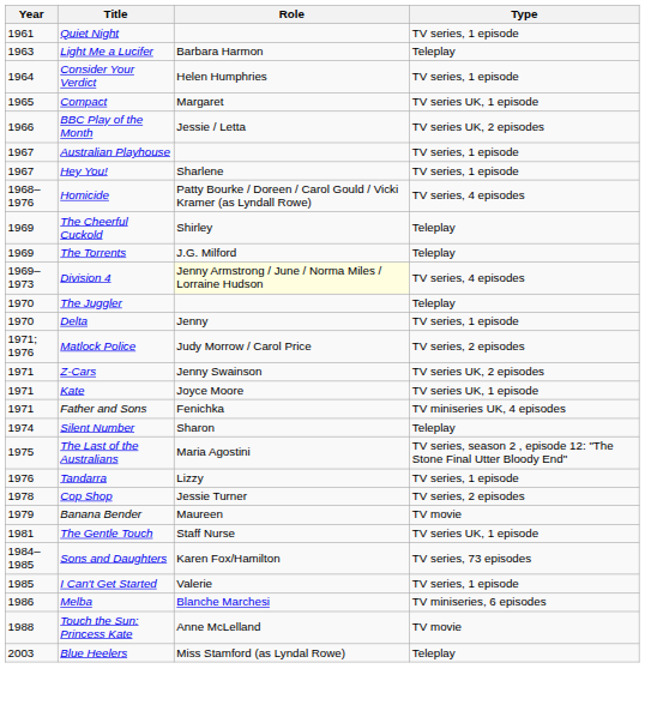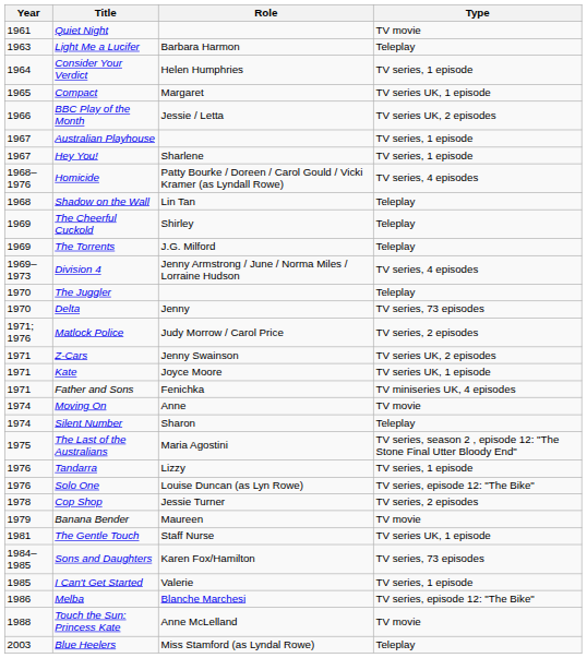 <table class="wikitable">
 <tr>
 <th>Year</th>
 <th>Title</th>
 <th>Role</th>
 <th>Type</th>
 </tr>
 <tr>
 <td>1961</td>
 <td><em><a href='#'>Quiet Night</a></em></td>
 <td></td>
-<td>TV series, 1 episode</td>
+<td>TV movie</td>
 </tr>
 <tr>
 <td>1963</td>
 <td><em><a href='#'>Light Me a Lucifer</a></em></td>
 <td>Barbara Harmon</td>
 <td>Teleplay</td>
 </tr>
 <tr>
 <td>1964</td>
 <td><em><a href='#'>Consider Your Verdict</a></em></td>
 <td>Helen Humphries</td>
 <td>TV series, 1 episode</td>
 </tr>
 <tr>
 <td>1965</td>
 <td><em><a href='#'>Compact</a></em></td>
 <td>Margaret</td>
 <td>TV series UK, 1 episode</td>
 </tr>
 <tr>
 <td>1966</td>
 <td><em><a href='#'>BBC Play of the Month</a></em></td>
 <td>Jessie / Letta</td>
 <td>TV series UK, 2 episodes</td>
 </tr>
 <tr>
 <td>1967</td>
 <td><em><a href='#'>Australian Playhouse</a></em></td>
 <td></td>
 <td>TV series, 1 episode</td>
 </tr>
 <tr>
 <td>1967</td>
 <td><em><a href='#'>Hey You!</a></em></td>
 <td>Sharlene</td>
 <td>TV series, 1 episode</td>
 </tr>
 <tr>
 <td>1968–1976</td>
 <td><em><a href='#'>Homicide</a></em></td>
 <td>Patty Bourke / Doreen / Carol Gould / Vicki Kramer (as Lyndall Rowe)</td>
 <td>TV series, 4 episodes</td>
 </tr>
 <tr>
+<td>1968</td>
+<td><em><a href='#'>Shadow on the Wall</a></em></td>
+<td>Lin Tan</td>
+<td>Teleplay</td>
+</tr>
+<tr>
 <td>1969</td>
 <td><em><a href='#'>The Cheerful Cuckold</a></em></td>
 <td>Shirley</td>
 <td>Teleplay</td>
 </tr>
 <tr>
 <td>1969</td>
 <td><em><a href='#'>The Torrents</a></em></td>
 <td>J.G. Milford</td>
 <td>Teleplay</td>
 </tr>
 <tr>
 <td>1969–1973</td>
 <td><em><a href='#'>Division 4</a></em></td>
-<td style="background: lightyellow;">Jenny Armstrong / June / Norma Miles / Lorraine Hudson</td>
+<td>Jenny Armstrong / June / Norma Miles / Lorraine Hudson</td>
 <td>TV series, 4 episodes</td>
 </tr>
 <tr>
 <td>1970</td>
 <td><em><a href='#'>The Juggler</a></em></td>
 <td></td>
 <td>Teleplay</td>
 </tr>
 <tr>
 <td>1970</td>
 <td><em><a href='#'>Delta</a></em></td>
 <td>Jenny</td>
-<td>TV series, 1 episode</td>
+<td>TV series, 73 episodes</td>
 </tr>
 <tr>
 <td>1971; 1976</td>
 <td><em><a href='#'>Matlock Police</a></em></td>
 <td>Judy Morrow / Carol Price</td>
 <td>TV series, 2 episodes</td>
 </tr>
 <tr>
 <td>1971</td>
 <td><em><a href='#'>Z-Cars</a></em></td>
 <td>Jenny Swainson</td>
 <td>TV series UK, 2 episodes</td>
 </tr>
 <tr>
 <td>1971</td>
 <td><em><a href='#'>Kate</a></em></td>
 <td>Joyce Moore</td>
 <td>TV series UK, 1 episode</td>
 </tr>
 <tr>
 <td>1971</td>
 <td><em>Father and Sons</em></td>
 <td>Fenichka</td>
 <td>TV miniseries UK, 4 episodes</td>
 </tr>
 <tr>
 <td>1974</td>
+<td><em><a href='#'>Moving On</a></em></td>
+<td>Anne</td>
+<td>TV movie</td>
+</tr>
+<tr>
+<td>1974</td>
 <td><em><a href='#'>Silent Number</a></em></td>
 <td>Sharon</td>
 <td>Teleplay</td>
 </tr>
 <tr>
 <td>1975</td>
 <td><em><a href='#'>The Last of the Australians</a></em></td>
 <td>Maria Agostini</td>
 <td>TV series, season 2 , episode 12: "The Stone Final Utter Bloody End"</td>
 </tr>
 <tr>
 <td>1976</td>
 <td><em><a href='#'>Tandarra</a></em></td>
 <td>Lizzy</td>
 <td>TV series, 1 episode</td>
+</tr>
+<tr>
+<td>1976</td>
+<td><em><a href='#'>Solo One</a></em></td>
+<td>Louise Duncan (as Lyn Rowe)</td>
+<td>TV series, episode 12: "The Bike"</td>
 </tr>
 <tr>
 <td>1978</td>
 <td><em><a href='#'>Cop Shop</a></em></td>
 <td>Jessie Turner</td>
 <td>TV series, 2 episodes</td>
 </tr>
 <tr>
 <td>1979</td>
 <td><em>Banana Bender</em></td>
 <td>Maureen</td>
 <td>TV movie</td>
 </tr>
 <tr>
 <td>1981</td>
 <td><em><a href='#'>The Gentle Touch</a></em></td>
 <td>Staff Nurse</td>
 <td>TV series UK, 1 episode</td>
 </tr>
 <tr>
 <td>1984–1985</td>
 <td><em><a href='#'>Sons and Daughters</a></em></td>
 <td>Karen Fox/Hamilton</td>
 <td>TV series, 73 episodes</td>
 </tr>
 <tr>
 <td>1985</td>
 <td><em><a href='#'>I Can't Get Started</a></em></td>
 <td>Valerie</td>
 <td>TV series, 1 episode</td>
 </tr>
 <tr>
 <td>1986</td>
 <td><em><a href='#'>Melba</a></em></td>
 <td><a href='#'>Blanche Marchesi</a></td>
-<td>TV miniseries, 6 episodes</td>
+<td>TV series, episode 12: "The Bike"</td>
 </tr>
 <tr>
 <td>1988</td>
 <td><em><a href='#'>Touch the Sun: Princess Kate</a></em></td>
 <td>Anne McLelland</td>
 <td>TV movie</td>
 </tr>
 <tr>
 <td>2003</td>
 <td><em><a href='#'>Blue Heelers</a></em></td>
 <td>Miss Stamford (as Lyndal Rowe)</td>
 <td>Teleplay</td>
 </tr>
 </table>
